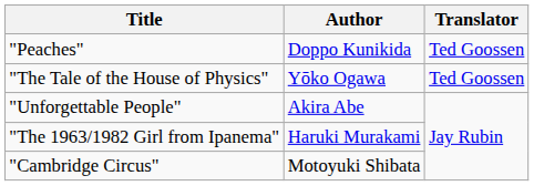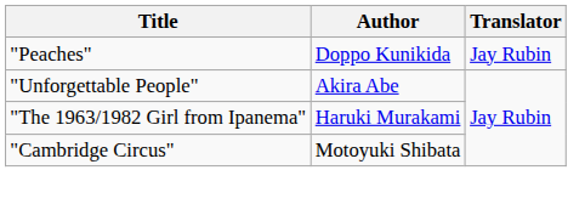 <table class="wikitable">
 <tr>
 <th>Title</th>
 <th>Author</th>
 <th>Translator</th>
 </tr>
 <tr>
 <td>"Peaches"</td>
 <td><a href='#'>Doppo Kunikida</a></td>
-<td><a href='#'>Ted Goossen</a></td>
-</tr>
-<tr>
-<td>"The Tale of the House of Physics"</td>
-<td><a href='#'>Yōko Ogawa</a></td>
-<td><a href='#'>Ted Goossen</a></td>
+<td><a href='#'>Jay Rubin</a></td>
 </tr>
 <tr>
 <td>"Unforgettable People"</td>
 <td><a href='#'>Akira Abe</a></td>
 <td rowspan="3"><a href='#'>Jay Rubin</a></td>
 </tr>
 <tr>
 <td>"The 1963/1982 Girl from Ipanema"</td>
 <td><a href='#'>Haruki Murakami</a></td>
 </tr>
 <tr>
 <td>"Cambridge Circus"</td>
 <td>Motoyuki Shibata</td>
 </tr>
 </table>
